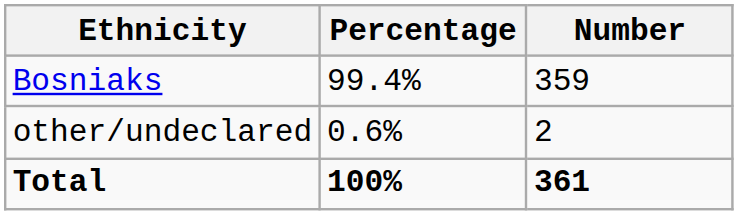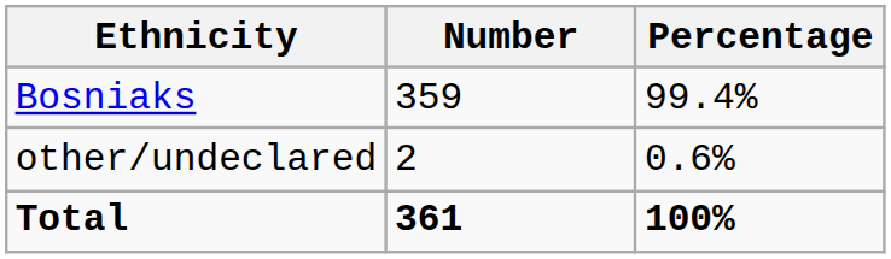 <table class="wikitable">
 <tr>
 <th width="100px">Ethnicity</th>
+<th width="80px">Number</th>
 <th width="80px">Percentage</th>
-<th width="80px">Number</th>
 </tr>
 <tr>
 <td><a href='#'>Bosniaks</a></td>
+<td>359</td>
 <td>99.4%</td>
-<td>359</td>
 </tr>
 <tr>
 <td>other/undeclared</td>
+<td>2</td>
 <td>0.6%</td>
-<td>2</td>
 </tr>
 <tr>
 <td><strong>Total</strong></td>
+<td><strong>361</strong></td>
 <td><strong>100%</strong></td>
-<td><strong>361</strong></td>
 </tr>
 </table>
